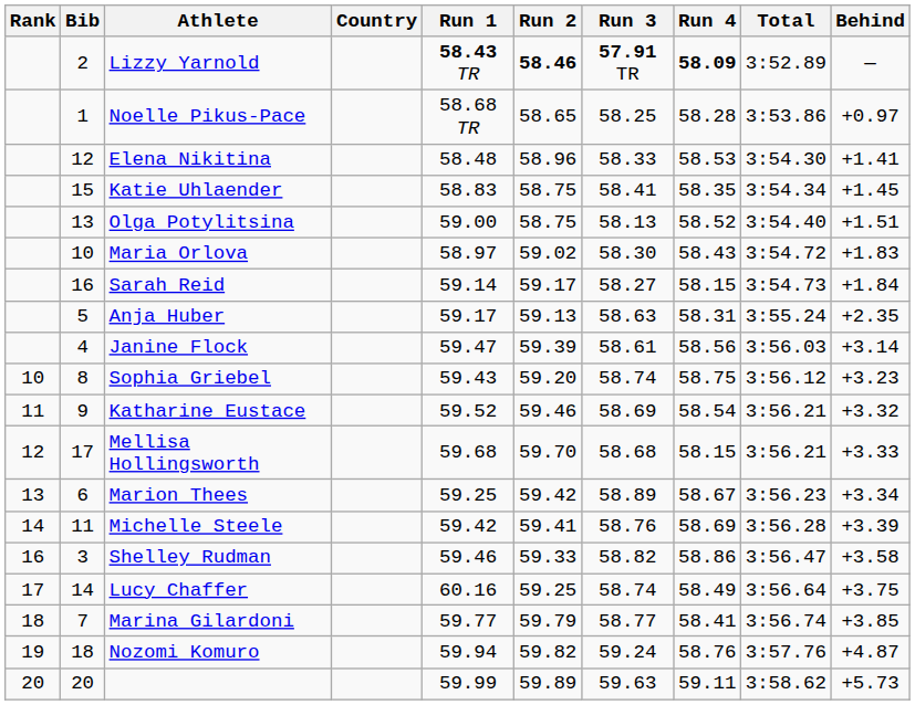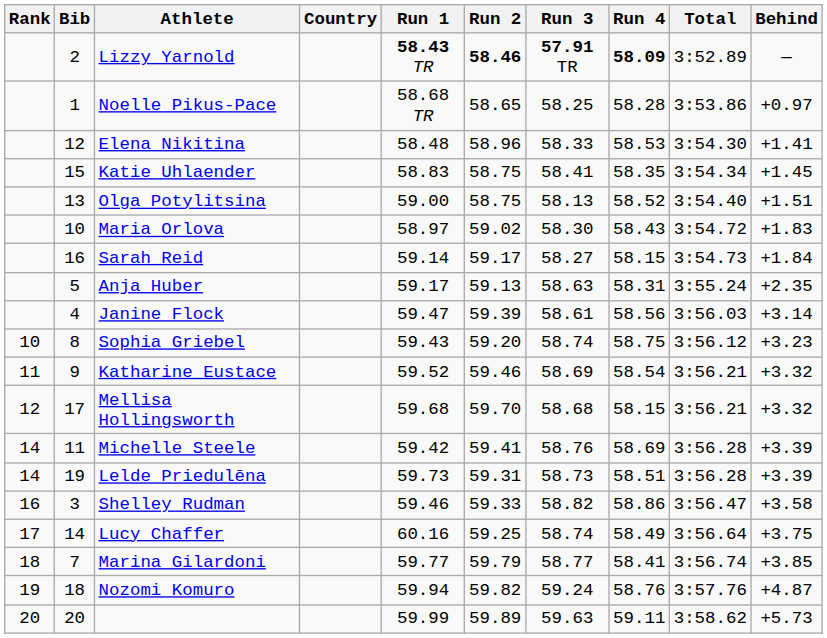 <table class="wikitable sortable" style="text-align:center">
 <tr bgcolor=efefef>
 <th>Rank</th>
 <th>Bib</th>
 <th>Athlete</th>
 <th>Country</th>
 <th>Run 1</th>
 <th>Run 2</th>
 <th>Run 3</th>
 <th>Run 4</th>
 <th>Total</th>
 <th>Behind</th>
 </tr>
 <tr>
 <td></td>
 <td>2</td>
 <td align=left><a href='#'>Lizzy Yarnold</a></td>
 <td align=left></td>
 <td><strong>58.43</strong> <em>TR</em></td>
 <td><strong>58.46</strong></td>
 <td><strong>57.91</strong> TR</td>
 <td><strong>58.09</strong></td>
 <td>3:52.89</td>
 <td>—</td>
 </tr>
 <tr>
 <td></td>
 <td>1</td>
 <td align=left><a href='#'>Noelle Pikus-Pace</a></td>
 <td align=left></td>
 <td>58.68 <em>TR</em></td>
 <td>58.65</td>
 <td>58.25</td>
 <td>58.28</td>
 <td>3:53.86</td>
 <td>+0.97</td>
 </tr>
 <tr>
 <td></td>
 <td>12</td>
 <td align=left><a href='#'>Elena Nikitina</a></td>
 <td align=left></td>
 <td>58.48</td>
 <td>58.96</td>
 <td>58.33</td>
 <td>58.53</td>
 <td>3:54.30</td>
 <td>+1.41</td>
 </tr>
 <tr>
 <td></td>
 <td>15</td>
 <td align=left><a href='#'>Katie Uhlaender</a></td>
 <td align=left></td>
 <td>58.83</td>
 <td>58.75</td>
 <td>58.41</td>
 <td>58.35</td>
 <td>3:54.34</td>
 <td>+1.45</td>
 </tr>
 <tr>
 <td></td>
 <td>13</td>
 <td align=left><a href='#'>Olga Potylitsina</a></td>
 <td align=left></td>
 <td>59.00</td>
 <td>58.75</td>
 <td>58.13</td>
 <td>58.52</td>
 <td>3:54.40</td>
 <td>+1.51</td>
 </tr>
 <tr>
 <td></td>
 <td>10</td>
 <td align=left><a href='#'>Maria Orlova</a></td>
 <td align=left></td>
 <td>58.97</td>
 <td>59.02</td>
 <td>58.30</td>
 <td>58.43</td>
 <td>3:54.72</td>
 <td>+1.83</td>
 </tr>
 <tr>
 <td></td>
 <td>16</td>
 <td align=left><a href='#'>Sarah Reid</a></td>
 <td align=left></td>
 <td>59.14</td>
 <td>59.17</td>
 <td>58.27</td>
 <td>58.15</td>
 <td>3:54.73</td>
 <td>+1.84</td>
 </tr>
 <tr>
 <td></td>
 <td>5</td>
 <td align=left><a href='#'>Anja Huber</a></td>
 <td align=left></td>
 <td>59.17</td>
 <td>59.13</td>
 <td>58.63</td>
 <td>58.31</td>
 <td>3:55.24</td>
 <td>+2.35</td>
 </tr>
 <tr>
 <td></td>
 <td>4</td>
 <td align=left><a href='#'>Janine Flock</a></td>
 <td align=left></td>
 <td>59.47</td>
 <td>59.39</td>
 <td>58.61</td>
 <td>58.56</td>
 <td>3:56.03</td>
 <td>+3.14</td>
 </tr>
 <tr>
 <td>10</td>
 <td>8</td>
 <td align=left><a href='#'>Sophia Griebel</a></td>
 <td align=left></td>
 <td>59.43</td>
 <td>59.20</td>
 <td>58.74</td>
 <td>58.75</td>
 <td>3:56.12</td>
 <td>+3.23</td>
 </tr>
 <tr>
 <td>11</td>
 <td>9</td>
 <td align=left><a href='#'>Katharine Eustace</a></td>
 <td align=left></td>
 <td>59.52</td>
 <td>59.46</td>
 <td>58.69</td>
 <td>58.54</td>
 <td>3:56.21</td>
 <td>+3.32</td>
 </tr>
 <tr>
 <td>12</td>
 <td>17</td>
 <td align=left><a href='#'>Mellisa Hollingsworth</a></td>
 <td align=left></td>
 <td>59.68</td>
 <td>59.70</td>
 <td>58.68</td>
 <td>58.15</td>
 <td>3:56.21</td>
-<td>+3.33</td>
-</tr>
-<tr>
-<td>13</td>
-<td>6</td>
-<td align=left><a href='#'>Marion Thees</a></td>
-<td align=left></td>
-<td>59.25</td>
-<td>59.42</td>
-<td>58.89</td>
-<td>58.67</td>
-<td>3:56.23</td>
-<td>+3.34</td>
+<td>+3.32</td>
 </tr>
 <tr>
 <td>14</td>
 <td>11</td>
 <td align=left><a href='#'>Michelle Steele</a></td>
 <td align=left></td>
 <td>59.42</td>
 <td>59.41</td>
 <td>58.76</td>
 <td>58.69</td>
+<td>3:56.28</td>
+<td>+3.39</td>
+</tr>
+<tr>
+<td>14</td>
+<td>19</td>
+<td align=left><a href='#'>Lelde Priedulēna</a></td>
+<td align=left></td>
+<td>59.73</td>
+<td>59.31</td>
+<td>58.73</td>
+<td>58.51</td>
 <td>3:56.28</td>
 <td>+3.39</td>
 </tr>
 <tr>
 <td>16</td>
 <td>3</td>
 <td align=left><a href='#'>Shelley Rudman</a></td>
 <td align=left></td>
 <td>59.46</td>
 <td>59.33</td>
 <td>58.82</td>
 <td>58.86</td>
 <td>3:56.47</td>
 <td>+3.58</td>
 </tr>
 <tr>
 <td>17</td>
 <td>14</td>
 <td align=left><a href='#'>Lucy Chaffer</a></td>
 <td align=left></td>
 <td>60.16</td>
 <td>59.25</td>
 <td>58.74</td>
 <td>58.49</td>
 <td>3:56.64</td>
 <td>+3.75</td>
 </tr>
 <tr>
 <td>18</td>
 <td>7</td>
 <td align=left><a href='#'>Marina Gilardoni</a></td>
 <td align=left></td>
 <td>59.77</td>
 <td>59.79</td>
 <td>58.77</td>
 <td>58.41</td>
 <td>3:56.74</td>
 <td>+3.85</td>
 </tr>
 <tr>
 <td>19</td>
 <td>18</td>
 <td align=left><a href='#'>Nozomi Komuro</a></td>
 <td align=left></td>
 <td>59.94</td>
 <td>59.82</td>
 <td>59.24</td>
 <td>58.76</td>
 <td>3:57.76</td>
 <td>+4.87</td>
 </tr>
 <tr>
 <td>20</td>
 <td>20</td>
 <td align=left></td>
 <td align=left></td>
 <td>59.99</td>
 <td>59.89</td>
 <td>59.63</td>
 <td>59.11</td>
 <td>3:58.62</td>
 <td>+5.73</td>
 </tr>
 </table>
